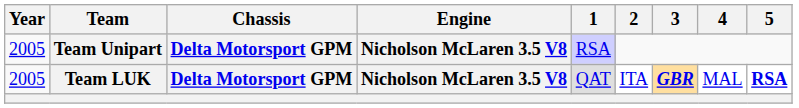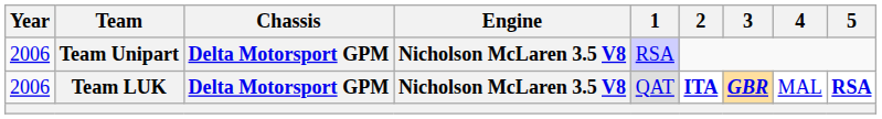 <table class="wikitable" style="text-align:center; font-size:85%">
 <tr>
 <th>Year</th>
 <th>Team</th>
 <th>Chassis</th>
 <th>Engine</th>
 <th>1</th>
 <th>2</th>
 <th>3</th>
 <th>4</th>
 <th>5</th>
 </tr>
 <tr>
-<td><a href='#'>2005</a></td>
+<td><a href='#'>2006</a></td>
 <th nowrap>Team Unipart</th>
 <th nowrap><a href='#'>Delta Motorsport</a> GPM</th>
 <th nowrap>Nicholson McLaren 3.5 <a href='#'>V8</a></th>
 <td style="background:#cfcfff;"><a href='#'>RSA</a><br></td>
 <td colspan=4></td>
 </tr>
 <tr>
-<td><a href='#'>2005</a></td>
+<td><a href='#'>2006</a></td>
 <th nowrap>Team LUK</th>
 <th nowrap><a href='#'>Delta Motorsport</a> GPM</th>
 <th nowrap>Nicholson McLaren 3.5 <a href='#'>V8</a></th>
 <td style="background:#dfdfdf;"><a href='#'>QAT</a><br></td>
-<td style="background:#ffffff;"><a href='#'>ITA</a><br></td>
+<td style="background:#ffffff;"><strong><a href='#'>ITA</a><br></strong></td>
 <td style="background:#ffdf9f;"><strong><em><a href='#'>GBR</a></em></strong><br></td>
 <td style="background:#ffffff;"><a href='#'>MAL</a><br></td>
 <td style="background:#ffffff;"><strong><a href='#'>RSA</a><br></strong></td>
 </tr>
 <tr>
 <th colspan="9"></th>
 </tr>
 </table>
